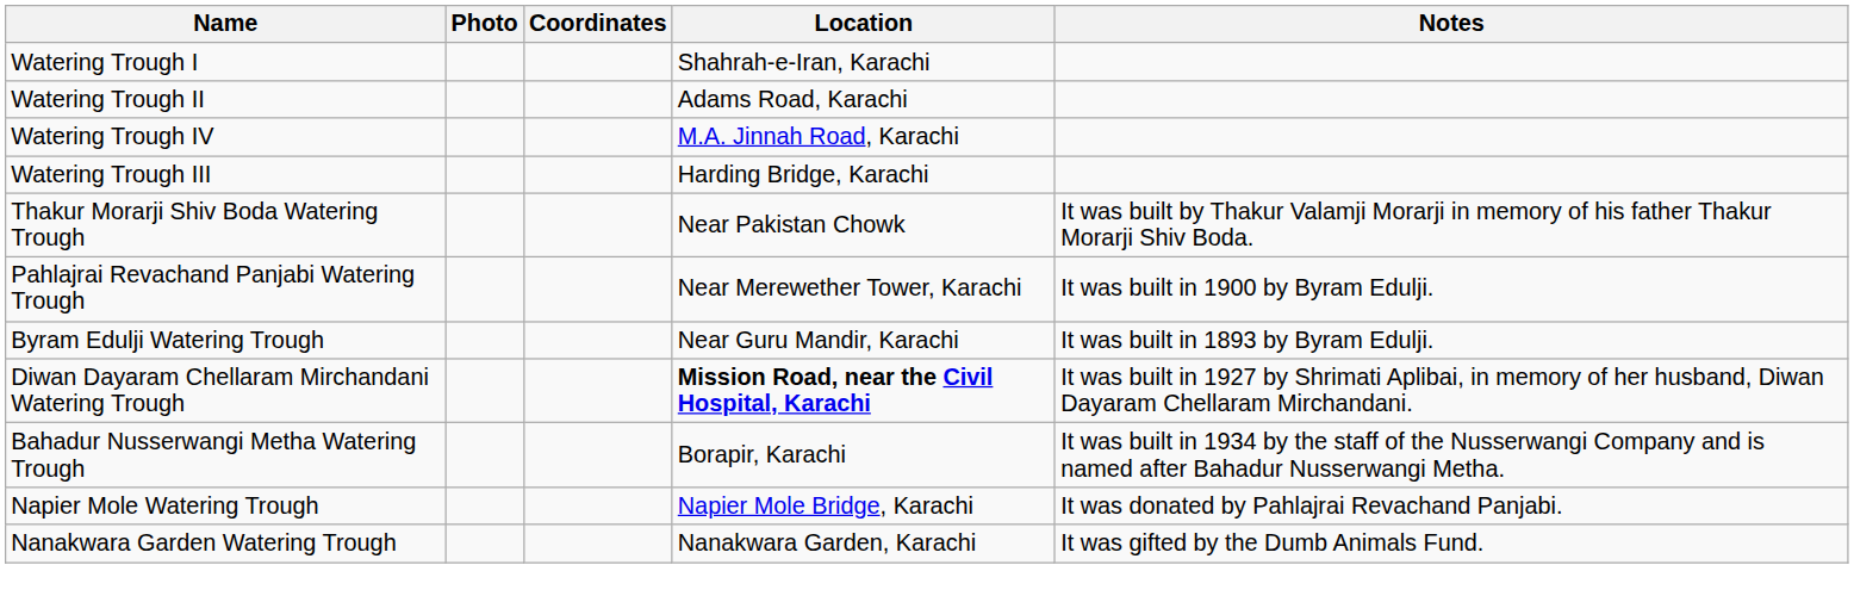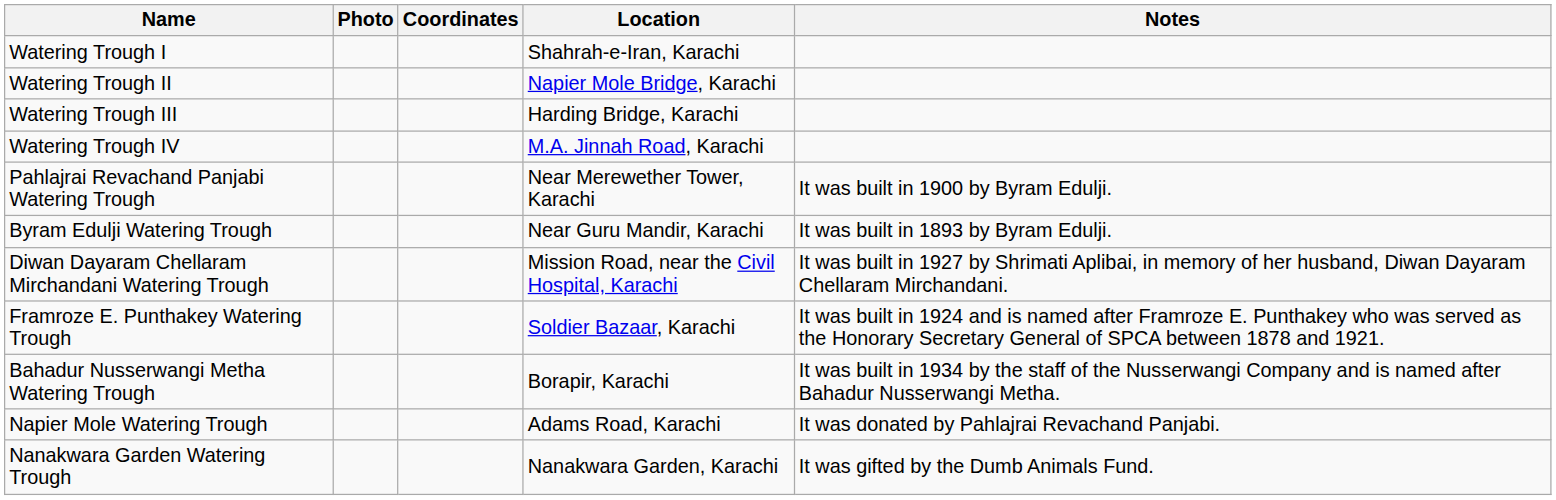 <table class="wikitable sortable">
 <tr>
 <th>Name</th>
 <th>Photo</th>
 <th>Coordinates</th>
 <th>Location</th>
 <th>Notes</th>
 </tr>
 <tr>
 <td>Watering Trough I</td>
 <td></td>
 <td></td>
 <td>Shahrah-e-Iran, Karachi</td>
 <td></td>
 </tr>
 <tr>
 <td>Watering Trough II</td>
 <td></td>
 <td></td>
-<td>Adams Road, Karachi</td>
-<td></td>
-</tr>
-<tr>
-<td>Watering Trough IV</td>
-<td></td>
-<td></td>
-<td><a href='#'>M.A. Jinnah Road</a>, Karachi</td>
+<td><a href='#'>Napier Mole Bridge</a>, Karachi</td>
 <td></td>
 </tr>
 <tr>
 <td>Watering Trough III</td>
 <td></td>
 <td></td>
 <td>Harding Bridge, Karachi</td>
 <td></td>
 </tr>
 <tr>
-<td>Thakur Morarji Shiv Boda Watering Trough</td>
+<td>Watering Trough IV</td>
 <td></td>
 <td></td>
-<td>Near Pakistan Chowk</td>
-<td>It was built by Thakur Valamji Morarji in memory of his father Thakur Morarji Shiv Boda.</td>
+<td><a href='#'>M.A. Jinnah Road</a>, Karachi</td>
+<td></td>
 </tr>
 <tr>
 <td>Pahlajrai Revachand Panjabi Watering Trough</td>
 <td></td>
 <td></td>
 <td>Near Merewether Tower, Karachi</td>
 <td>It was built in 1900 by Byram Edulji.</td>
 </tr>
 <tr>
 <td>Byram Edulji Watering Trough</td>
 <td></td>
 <td></td>
 <td>Near Guru Mandir, Karachi</td>
 <td>It was built in 1893 by Byram Edulji.</td>
 </tr>
 <tr>
 <td>Diwan Dayaram Chellaram Mirchandani Watering Trough</td>
 <td></td>
 <td></td>
-<td><strong>Mission Road, near the <a href='#'>Civil Hospital, Karachi</a></strong></td>
+<td>Mission Road, near the <a href='#'>Civil Hospital, Karachi</a></td>
 <td>It was built in 1927 by Shrimati Aplibai, in memory of her husband, Diwan Dayaram Chellaram Mirchandani.</td>
+</tr>
+<tr>
+<td>Framroze E. Punthakey Watering Trough</td>
+<td></td>
+<td></td>
+<td><a href='#'>Soldier Bazaar</a>, Karachi</td>
+<td>It was built in 1924 and is named after Framroze E. Punthakey who was served as the Honorary Secretary General of SPCA between 1878 and 1921.</td>
 </tr>
 <tr>
 <td>Bahadur Nusserwangi Metha Watering Trough</td>
 <td></td>
 <td></td>
 <td>Borapir, Karachi</td>
 <td>It was built in 1934 by the staff of the Nusserwangi Company and is named after Bahadur Nusserwangi Metha.</td>
 </tr>
 <tr>
 <td>Napier Mole  Watering Trough</td>
 <td></td>
 <td></td>
-<td><a href='#'>Napier Mole Bridge</a>, Karachi</td>
+<td>Adams Road, Karachi</td>
 <td>It was donated by Pahlajrai Revachand Panjabi.</td>
 </tr>
 <tr>
 <td>Nanakwara Garden Watering Trough</td>
 <td></td>
 <td></td>
 <td>Nanakwara Garden, Karachi</td>
 <td>It was gifted by the Dumb Animals Fund.</td>
 </tr>
 </table>
